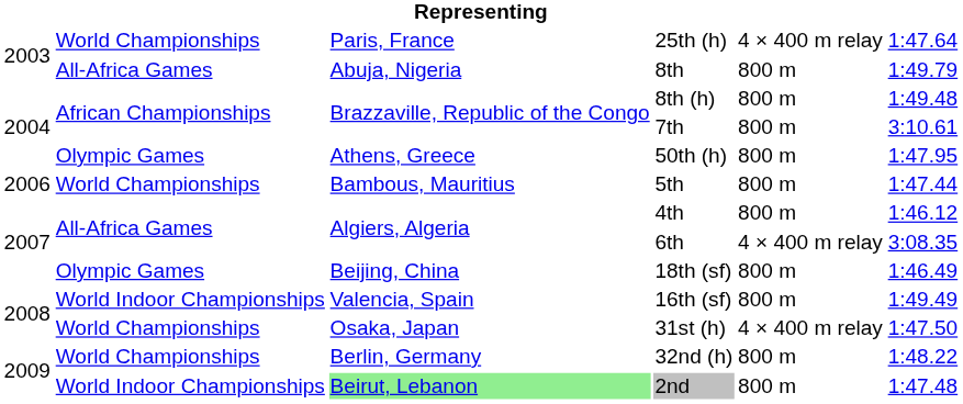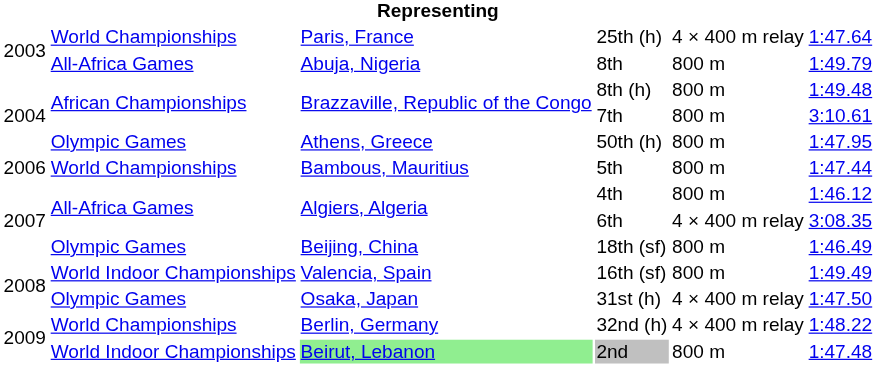 <table>
 <tr>
 <th colspan="6">Representing </th>
 </tr>
 <tr>
 <td rowspan=2>2003</td>
 <td><a href='#'>World Championships</a></td>
 <td><a href='#'>Paris, France</a></td>
 <td>25th (h)</td>
 <td>4 × 400 m relay</td>
 <td><a href='#'>1:47.64</a></td>
 </tr>
 <tr>
 <td><a href='#'>All-Africa Games</a></td>
 <td><a href='#'>Abuja, Nigeria</a></td>
 <td>8th</td>
 <td>800 m</td>
 <td><a href='#'>1:49.79</a></td>
 </tr>
 <tr>
 <td rowspan=3>2004</td>
 <td rowspan=2><a href='#'>African Championships</a></td>
 <td rowspan=2><a href='#'>Brazzaville, Republic of the Congo</a></td>
 <td>8th (h)</td>
 <td>800 m</td>
 <td><a href='#'>1:49.48</a></td>
 </tr>
 <tr>
 <td>7th</td>
 <td>800 m</td>
 <td><a href='#'>3:10.61</a></td>
 </tr>
 <tr>
 <td><a href='#'>Olympic Games</a></td>
 <td><a href='#'>Athens, Greece</a></td>
 <td>50th (h)</td>
 <td>800 m</td>
 <td><a href='#'>1:47.95</a></td>
 </tr>
 <tr>
 <td>2006</td>
 <td><a href='#'>World Championships</a></td>
 <td><a href='#'>Bambous, Mauritius</a></td>
 <td>5th</td>
 <td>800 m</td>
 <td><a href='#'>1:47.44</a></td>
 </tr>
 <tr>
 <td rowspan=3>2007</td>
 <td rowspan=2><a href='#'>All-Africa Games</a></td>
 <td rowspan=2><a href='#'>Algiers, Algeria</a></td>
 <td>4th</td>
 <td>800 m</td>
 <td><a href='#'>1:46.12</a></td>
 </tr>
 <tr>
 <td>6th</td>
 <td>4 × 400 m relay</td>
 <td><a href='#'>3:08.35</a></td>
 </tr>
 <tr>
 <td><a href='#'>Olympic Games</a></td>
 <td><a href='#'>Beijing, China</a></td>
 <td>18th (sf)</td>
 <td>800 m</td>
 <td><a href='#'>1:46.49</a></td>
 </tr>
 <tr>
 <td rowspan=2>2008</td>
 <td><a href='#'>World Indoor Championships</a></td>
 <td><a href='#'>Valencia, Spain</a></td>
 <td>16th (sf)</td>
 <td>800 m</td>
 <td><a href='#'>1:49.49</a></td>
 </tr>
 <tr>
-<td><a href='#'>World Championships</a></td>
+<td><a href='#'>Olympic Games</a></td>
 <td><a href='#'>Osaka, Japan</a></td>
 <td>31st (h)</td>
 <td>4 × 400 m relay</td>
 <td><a href='#'>1:47.50</a></td>
 </tr>
 <tr>
 <td rowspan=2>2009</td>
 <td><a href='#'>World Championships</a></td>
 <td><a href='#'>Berlin, Germany</a></td>
 <td>32nd (h)</td>
-<td>800 m</td>
+<td>4 × 400 m relay</td>
 <td><a href='#'>1:48.22</a></td>
 </tr>
 <tr>
 <td><a href='#'>World Indoor Championships</a></td>
 <td style="background: lightgreen;"><a href='#'>Beirut, Lebanon</a></td>
 <td bgcolor=silver>2nd</td>
 <td>800 m</td>
 <td><a href='#'>1:47.48</a></td>
 </tr>
 </table>
